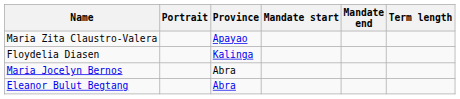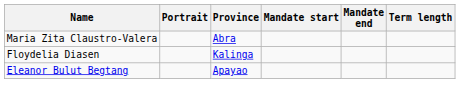 <table class="wikitable sortable">
 <tr>
 <th>Name</th>
 <th>Portrait</th>
 <th>Province</th>
 <th>Mandate start</th>
 <th>Mandate<br>end</th>
 <th>Term length</th>
 </tr>
 <tr>
 <td>Maria Zita Claustro-Valera</td>
 <td></td>
-<td><a href='#'>Apayao</a></td>
+<td><a href='#'>Abra</a></td>
 <td></td>
 <td></td>
 <td></td>
 </tr>
 <tr>
 <td>Floydelia Diasen</td>
 <td></td>
 <td><a href='#'>Kalinga</a></td>
 <td></td>
 <td></td>
 <td></td>
 </tr>
 <tr>
-<td><a href='#'>Maria Jocelyn Bernos</a></td>
-<td align=center></td>
-<td>Abra</td>
-<td></td>
-<td></td>
-<td></td>
-</tr>
-<tr>
 <td><a href='#'>Eleanor Bulut Begtang</a></td>
 <td align=center></td>
-<td><a href='#'>Abra</a></td>
+<td><a href='#'>Apayao</a></td>
 <td></td>
 <td></td>
 <td></td>
 </tr>
 </table>
